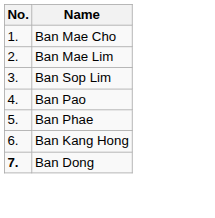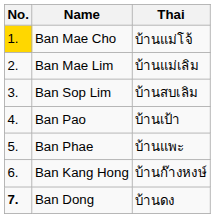 <table class="wikitable sortable">
 <tr>
 <th>No.</th>
 <th>Name</th>
+<th>Thai</th>
 </tr>
 <tr>
-<td>1.</td>
+<td style="background: gold;">1.</td>
 <td>Ban Mae Cho</td>
+<td>บ้านแม่โจ้</td>
 </tr>
 <tr>
 <td>2.</td>
 <td>Ban Mae Lim</td>
+<td>บ้านแม่เลิม</td>
 </tr>
 <tr>
 <td>3.</td>
 <td>Ban Sop Lim</td>
+<td>บ้านสบเลิม</td>
 </tr>
 <tr>
 <td>4.</td>
 <td>Ban Pao</td>
+<td>บ้านเป้า</td>
 </tr>
 <tr>
 <td>5.</td>
 <td>Ban Phae</td>
+<td>บ้านแพะ</td>
 </tr>
 <tr>
 <td>6.</td>
 <td>Ban Kang Hong</td>
+<td>บ้านก๊างหงษ์</td>
 </tr>
 <tr>
 <td><strong>7.</strong></td>
 <td>Ban Dong</td>
+<td>บ้านดง</td>
 </tr>
 </table>
